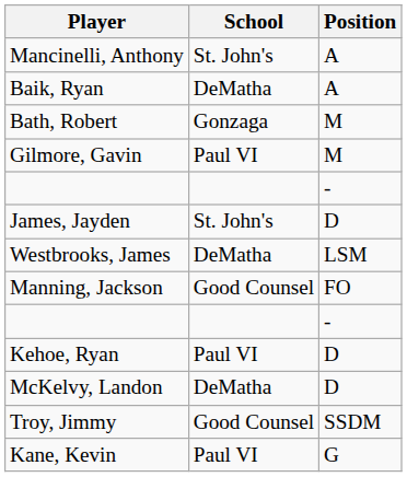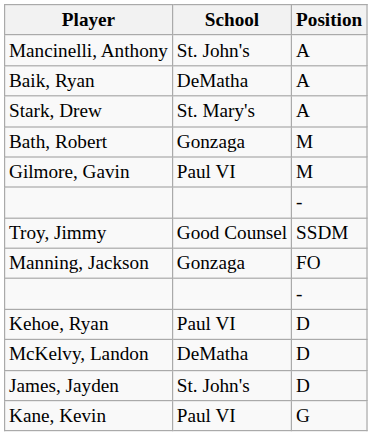 <table class="wikitable sortable">
 <tr>
 <th>Player</th>
 <th>School</th>
 <th>Position</th>
 </tr>
 <tr>
 <td>Mancinelli, Anthony</td>
 <td>St. John's</td>
 <td>A</td>
 </tr>
 <tr>
 <td>Baik, Ryan</td>
 <td>DeMatha</td>
+<td>A</td>
+</tr>
+<tr>
+<td>Stark, Drew</td>
+<td>St. Mary's</td>
 <td>A</td>
 </tr>
 <tr>
 <td>Bath, Robert</td>
 <td>Gonzaga</td>
 <td>M</td>
 </tr>
 <tr>
 <td>Gilmore, Gavin</td>
 <td>Paul VI</td>
 <td>M</td>
 </tr>
 <tr>
 <td></td>
 <td></td>
 <td>-</td>
 </tr>
 <tr>
-<td>James, Jayden</td>
-<td>St. John's</td>
-<td>D</td>
-</tr>
-<tr>
-<td>Westbrooks, James</td>
-<td>DeMatha</td>
-<td>LSM</td>
+<td>Troy, Jimmy</td>
+<td>Good Counsel</td>
+<td>SSDM</td>
 </tr>
 <tr>
 <td>Manning, Jackson</td>
-<td>Good Counsel</td>
+<td>Gonzaga</td>
 <td>FO</td>
 </tr>
 <tr>
 <td></td>
 <td></td>
 <td>-</td>
 </tr>
 <tr>
 <td>Kehoe, Ryan</td>
 <td>Paul VI</td>
 <td>D</td>
 </tr>
 <tr>
 <td>McKelvy, Landon</td>
 <td>DeMatha</td>
 <td>D</td>
 </tr>
 <tr>
-<td>Troy, Jimmy</td>
-<td>Good Counsel</td>
-<td>SSDM</td>
+<td>James, Jayden</td>
+<td>St. John's</td>
+<td>D</td>
 </tr>
 <tr>
 <td>Kane, Kevin</td>
 <td>Paul VI</td>
 <td>G</td>
 </tr>
 </table>
